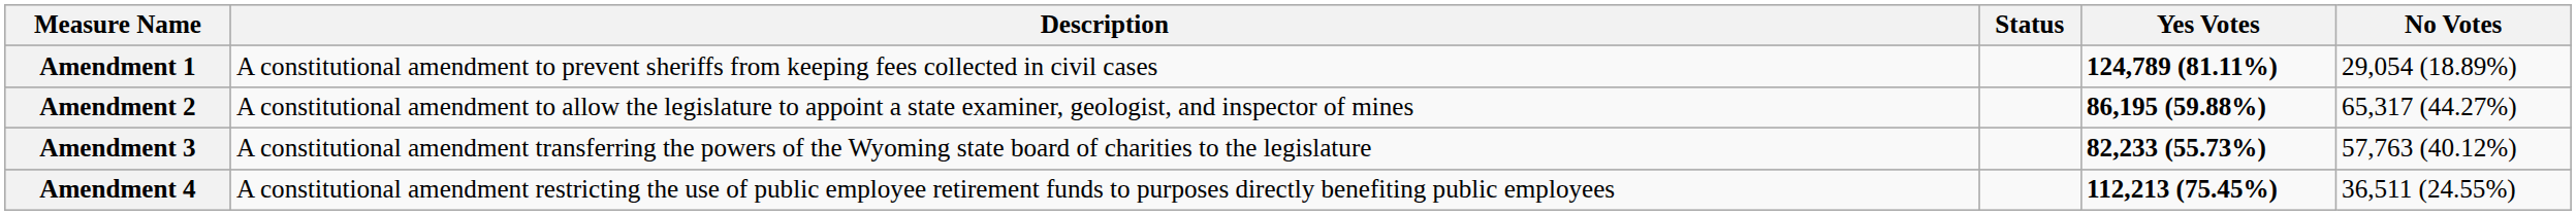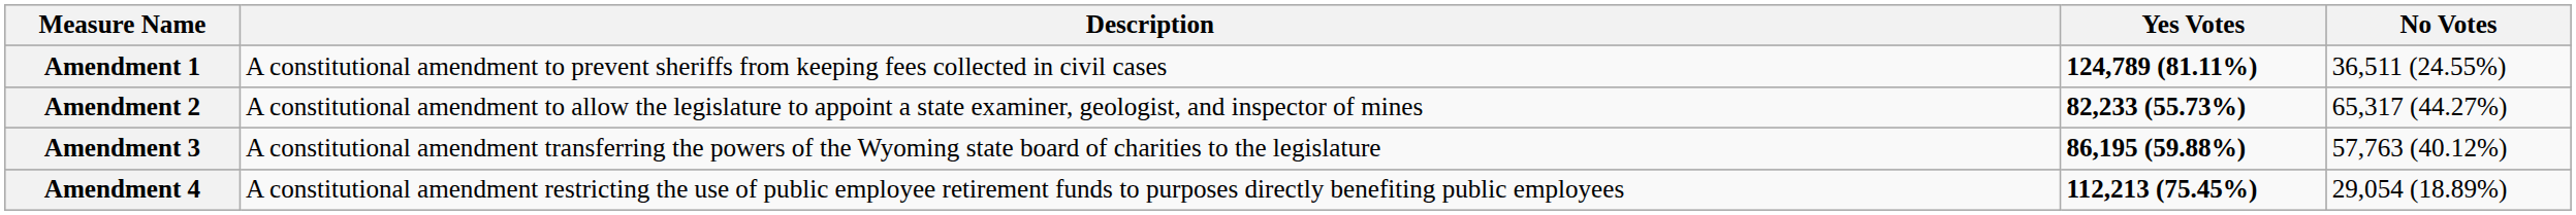 <table class="wikitable sortable plainrowheaders" style="width:100%">
 <tr>
 <th scope="col">Measure Name</th>
 <th scope="col">Description</th>
-<th scope="col">Status</th>
 <th scope="col">Yes Votes</th>
 <th scope="col">No Votes</th>
 </tr>
 <tr>
 <th scope=row>Amendment 1</th>
 <td>A constitutional amendment to prevent sheriffs from keeping fees collected in civil cases</td>
-<td></td>
 <td><strong>124,789 (81.11%)</strong></td>
-<td>29,054 (18.89%)</td>
+<td>36,511 (24.55%)</td>
 </tr>
 <tr>
 <th scope=row>Amendment 2</th>
 <td>A constitutional amendment to allow the legislature to appoint a state examiner, geologist, and inspector of mines</td>
-<td></td>
-<td><strong>86,195 (59.88%)</strong></td>
+<td><strong>82,233 (55.73%)</strong></td>
 <td>65,317 (44.27%)</td>
 </tr>
 <tr>
 <th scope=row>Amendment 3</th>
 <td>A constitutional amendment transferring the powers of the Wyoming state board of charities to the legislature</td>
-<td></td>
-<td><strong>82,233 (55.73%)</strong></td>
+<td><strong>86,195 (59.88%)</strong></td>
 <td>57,763 (40.12%)</td>
 </tr>
 <tr>
 <th scope=row>Amendment 4</th>
 <td>A constitutional amendment restricting the use of public employee retirement funds to purposes directly benefiting public employees</td>
-<td></td>
 <td><strong>112,213 (75.45%)</strong></td>
-<td>36,511 (24.55%)</td>
+<td>29,054 (18.89%)</td>
 </tr>
 </table>
